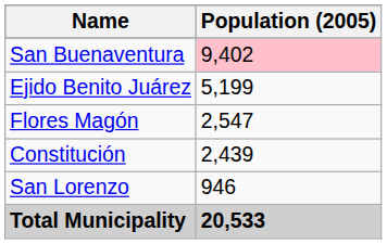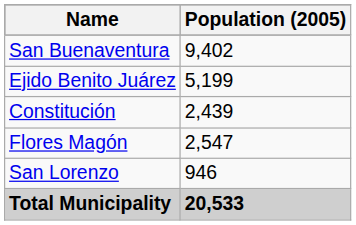 <table class="wikitable">
 <tr style="background:#000000; color:black;">
 <th><strong>Name</strong></th>
 <th><strong>Population (2005)</strong></th>
 </tr>
 <tr>
 <td><a href='#'>San Buenaventura</a></td>
-<td style="background: pink;">9,402</td>
+<td>9,402</td>
 </tr>
 <tr>
 <td><a href='#'>Ejido Benito Juárez</a></td>
 <td>5,199</td>
 </tr>
 <tr>
+<td><a href='#'>Constitución</a></td>
+<td>2,439</td>
+</tr>
+<tr>
 <td><a href='#'>Flores Magón</a></td>
 <td>2,547</td>
-</tr>
-<tr>
-<td><a href='#'>Constitución</a></td>
-<td>2,439</td>
 </tr>
 <tr>
 <td><a href='#'>San Lorenzo</a></td>
 <td>946</td>
 </tr>
 <tr style="background:#CFCFCF;">
 <td><strong>Total Municipality</strong></td>
 <td><strong>20,533</strong></td>
 </tr>
 </table>
